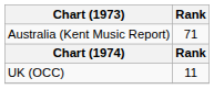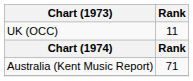 <table class="wikitable">
 <tr>
 <th>Chart (1973)</th>
+<th style="text-align:center;">Rank</th>
+</tr>
+<tr>
+<td>UK (OCC) </td>
+<td style="text-align:center;">11</td>
+</tr>
+<tr>
+<th>Chart (1974)</th>
 <th style="text-align:center;">Rank</th>
 </tr>
 <tr>
 <td>Australia (Kent Music Report)</td>
 <td style="text-align:center;">71</td>
 </tr>
 <tr>
-<th>Chart (1974)</th>
-<th style="text-align:center;">Rank</th>
-</tr>
-<tr>
-<td>UK (OCC) </td>
-<td style="text-align:center;">11</td>
-</tr>
-<tr>
 </tr>
 </table>
